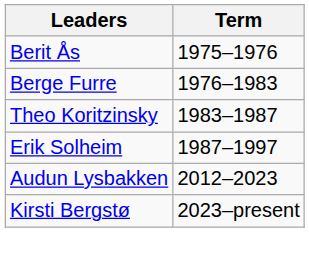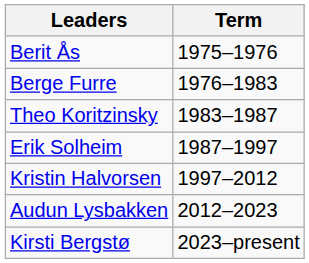 <table class="wikitable" style="float:left; margin:0 15px;">
 <tr>
 <th>Leaders</th>
 <th style="line-height:100%">Term</th>
 </tr>
 <tr>
 <td><a href='#'>Berit Ås</a></td>
 <td>1975–1976</td>
 </tr>
 <tr>
 <td><a href='#'>Berge Furre</a></td>
 <td>1976–1983</td>
 </tr>
 <tr>
 <td><a href='#'>Theo Koritzinsky</a></td>
 <td>1983–1987</td>
 </tr>
 <tr>
 <td><a href='#'>Erik Solheim</a></td>
 <td>1987–1997</td>
 </tr>
 <tr>
+<td><a href='#'>Kristin Halvorsen</a></td>
+<td>1997–2012</td>
+</tr>
+<tr>
 <td><a href='#'>Audun Lysbakken</a></td>
 <td>2012–2023</td>
 </tr>
 <tr>
 <td><a href='#'>Kirsti Bergstø</a></td>
 <td>2023–present</td>
 </tr>
 </table>
